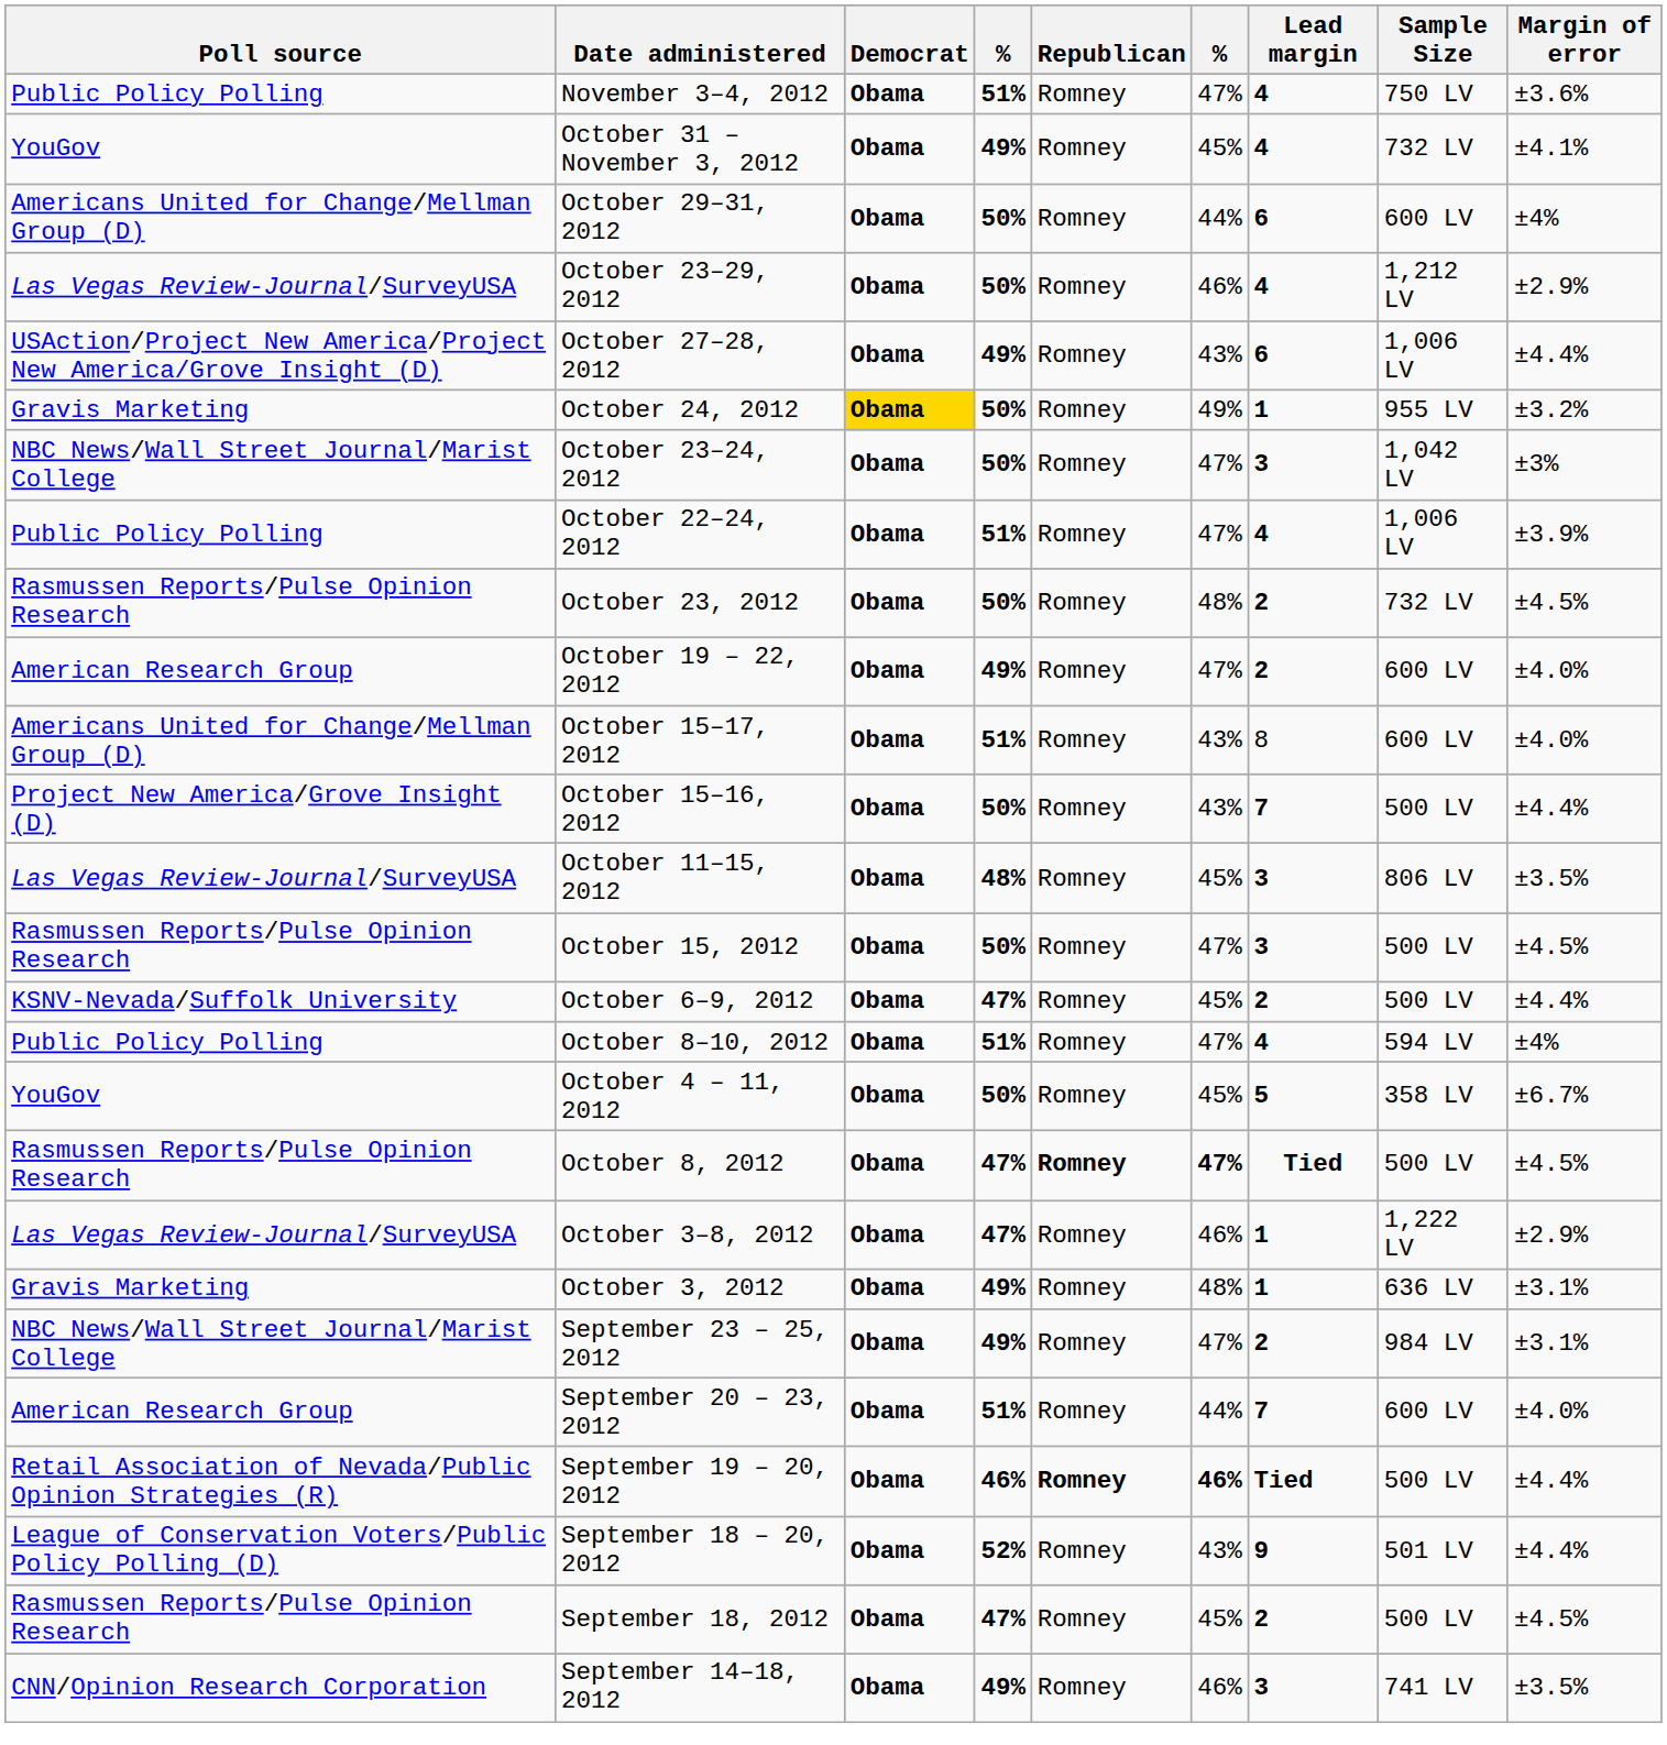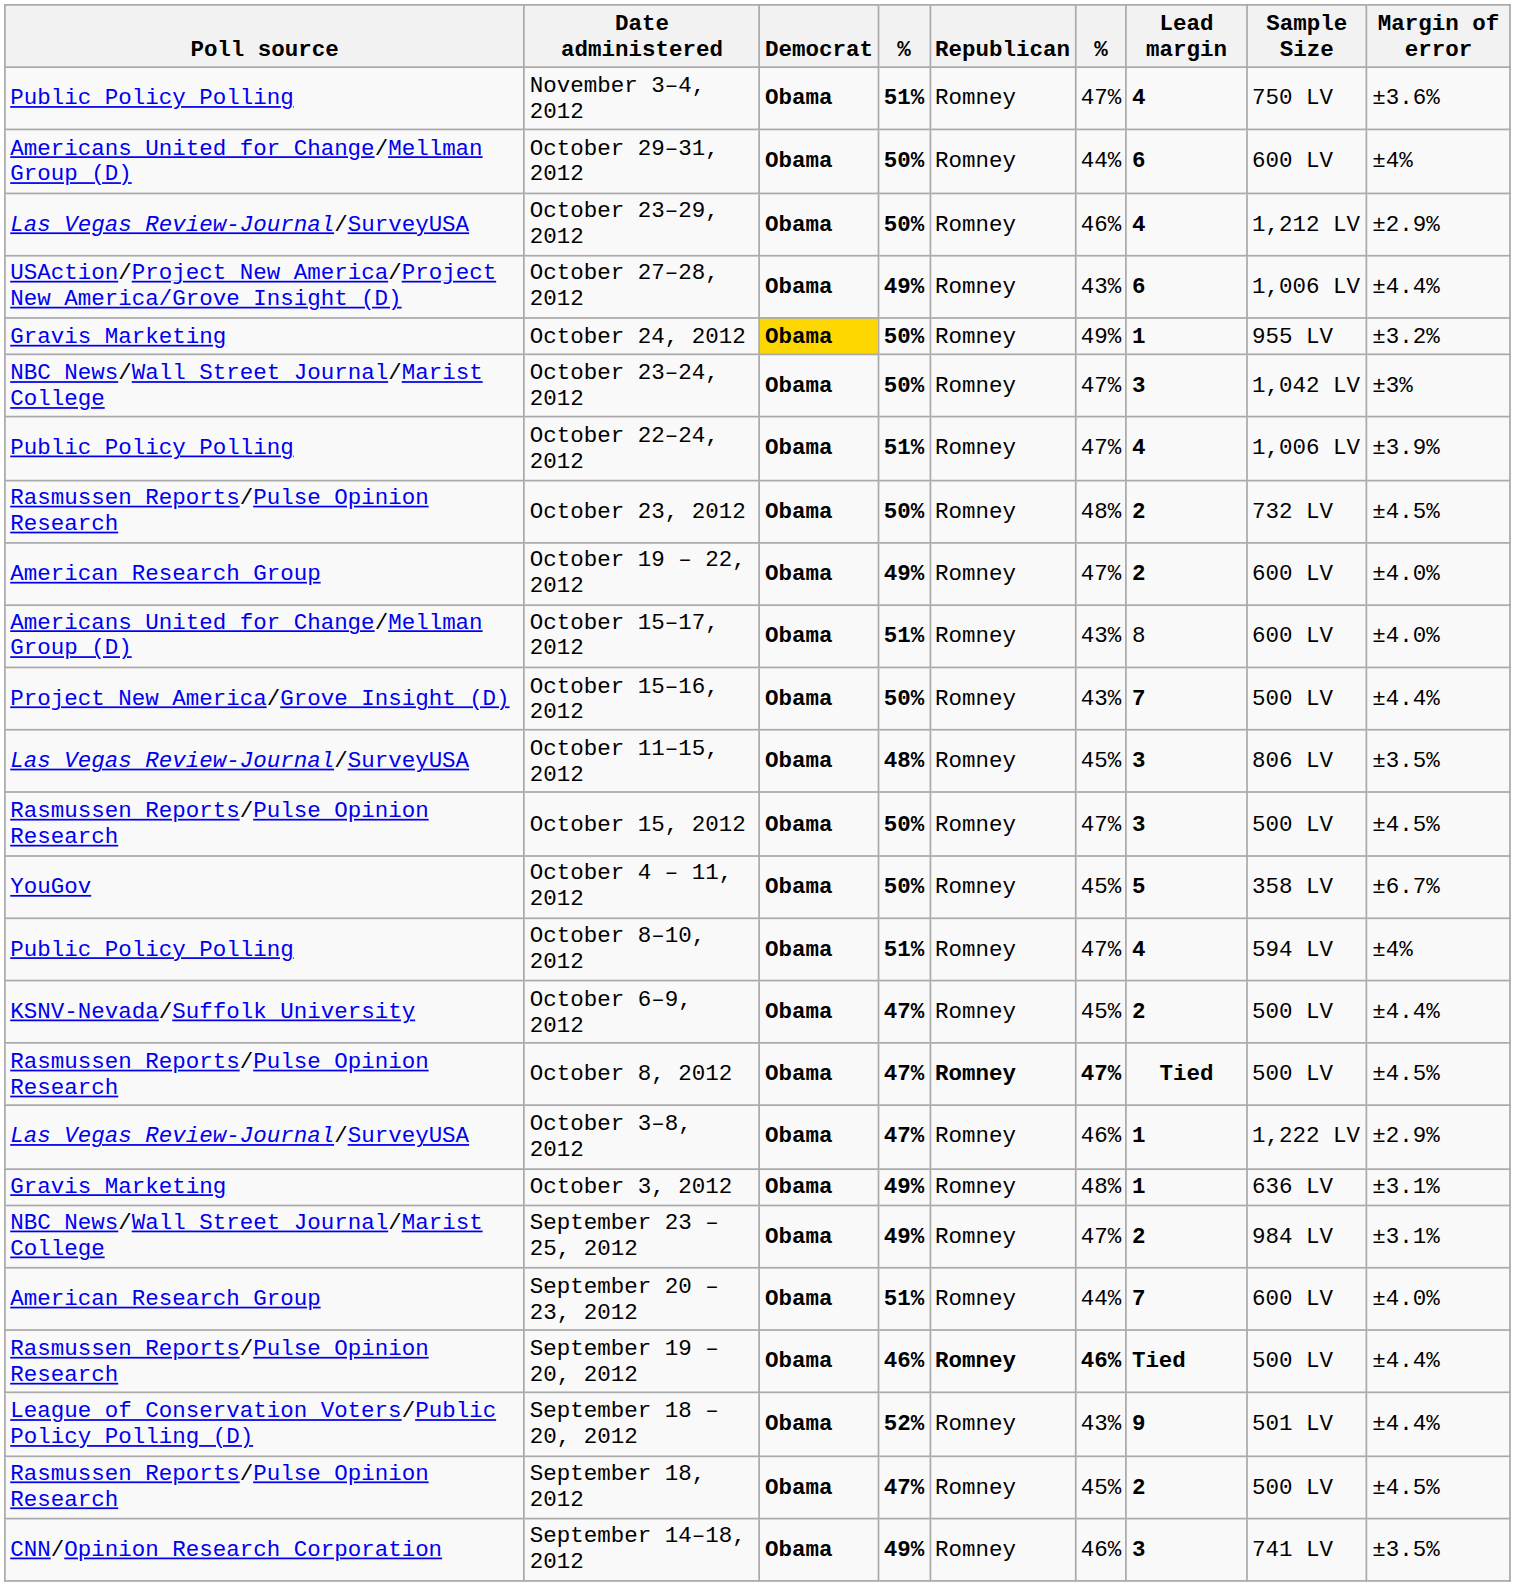 <table class="wikitable">
 <tr valign=bottom>
 <th>Poll source</th>
 <th>Date administered</th>
 <th>Democrat</th>
 <th>%</th>
 <th>Republican</th>
 <th>%</th>
 <th>Lead margin</th>
 <th>Sample Size</th>
 <th>Margin of error</th>
 </tr>
 <tr>
 <td><a href='#'>Public Policy Polling</a></td>
 <td>November 3–4, 2012</td>
 <td><strong>Obama</strong></td>
 <td><strong>51%</strong></td>
 <td>Romney</td>
 <td>47%</td>
 <td><strong>4</strong></td>
 <td>750 LV</td>
 <td>±3.6%</td>
-</tr>
-<tr>
-<td><a href='#'>YouGov</a></td>
-<td>October 31 – November 3, 2012</td>
-<td><strong>Obama</strong></td>
-<td><strong>49%</strong></td>
-<td>Romney</td>
-<td>45%</td>
-<td><strong>4</strong></td>
-<td>732 LV</td>
-<td>±4.1%</td>
 </tr>
 <tr>
 <td><a href='#'>Americans United for Change</a>/<a href='#'>Mellman Group (D)</a></td>
 <td>October 29–31, 2012</td>
 <td><strong>Obama</strong></td>
 <td><strong>50%</strong></td>
 <td>Romney</td>
 <td>44%</td>
 <td><strong>6</strong></td>
 <td>600 LV</td>
 <td>±4%</td>
 </tr>
 <tr>
 <td><em><a href='#'>Las Vegas Review-Journal</a></em>/<a href='#'>SurveyUSA</a></td>
 <td>October 23–29, 2012</td>
 <td><strong>Obama</strong></td>
 <td><strong>50%</strong></td>
 <td>Romney</td>
 <td>46%</td>
 <td><strong>4</strong></td>
 <td>1,212 LV</td>
 <td>±2.9%</td>
 </tr>
 <tr>
 <td><a href='#'>USAction</a>/<a href='#'>Project New America</a>/<a href='#'>Project New America/Grove Insight (D)</a></td>
 <td>October 27–28, 2012</td>
 <td><strong>Obama</strong></td>
 <td><strong>49%</strong></td>
 <td>Romney</td>
 <td>43%</td>
 <td><strong>6</strong></td>
 <td>1,006 LV</td>
 <td>±4.4%</td>
 </tr>
 <tr>
 <td><a href='#'>Gravis Marketing</a></td>
 <td>October 24, 2012</td>
 <td style="background: gold;"><strong>Obama</strong></td>
 <td><strong>50%</strong></td>
 <td>Romney</td>
 <td>49%</td>
 <td><strong>1</strong></td>
 <td>955 LV</td>
 <td>±3.2%</td>
 </tr>
 <tr>
 <td><a href='#'>NBC News</a>/<a href='#'>Wall Street Journal</a>/<a href='#'>Marist College</a></td>
 <td>October 23–24, 2012</td>
 <td><strong>Obama</strong></td>
 <td><strong>50%</strong></td>
 <td>Romney</td>
 <td>47%</td>
 <td><strong>3</strong></td>
 <td>1,042 LV</td>
 <td>±3%</td>
 </tr>
 <tr>
 <td><a href='#'>Public Policy Polling</a></td>
 <td>October 22–24, 2012</td>
 <td><strong>Obama</strong></td>
 <td><strong>51%</strong></td>
 <td>Romney</td>
 <td>47%</td>
 <td><strong>4</strong></td>
 <td>1,006 LV</td>
 <td>±3.9%</td>
 </tr>
 <tr>
 <td><a href='#'>Rasmussen Reports</a>/<a href='#'>Pulse Opinion Research</a></td>
 <td>October 23, 2012</td>
 <td><strong>Obama</strong></td>
 <td><strong>50%</strong></td>
 <td>Romney</td>
 <td>48%</td>
 <td><strong>2</strong></td>
 <td>732 LV</td>
 <td>±4.5%</td>
 </tr>
 <tr>
 <td><a href='#'>American Research Group</a></td>
 <td>October 19 – 22, 2012</td>
 <td><strong>Obama</strong></td>
 <td><strong>49%</strong></td>
 <td>Romney</td>
 <td>47%</td>
 <td><strong>2</strong></td>
 <td>600 LV</td>
 <td>±4.0%</td>
 </tr>
 <tr>
 <td><a href='#'>Americans United for Change</a>/<a href='#'>Mellman Group (D)</a></td>
 <td>October 15–17, 2012</td>
 <td><strong>Obama</strong></td>
 <td><strong>51%</strong></td>
 <td>Romney</td>
 <td>43%</td>
 <td>8</td>
 <td>600 LV</td>
 <td>±4.0%</td>
 </tr>
 <tr>
 <td><a href='#'>Project New America</a>/<a href='#'>Grove Insight (D)</a></td>
 <td>October 15–16, 2012</td>
 <td><strong>Obama</strong></td>
 <td><strong>50%</strong></td>
 <td>Romney</td>
 <td>43%</td>
 <td><strong>7</strong></td>
 <td>500 LV</td>
 <td>±4.4%</td>
 </tr>
 <tr>
 <td><em><a href='#'>Las Vegas Review-Journal</a></em>/<a href='#'>SurveyUSA</a></td>
 <td>October 11–15, 2012</td>
 <td><strong>Obama</strong></td>
 <td><strong>48%</strong></td>
 <td>Romney</td>
 <td>45%</td>
 <td><strong>3</strong></td>
 <td>806 LV</td>
 <td>±3.5%</td>
 </tr>
 <tr>
 <td><a href='#'>Rasmussen Reports</a>/<a href='#'>Pulse Opinion Research</a></td>
 <td>October 15, 2012</td>
 <td><strong>Obama</strong></td>
 <td><strong>50%</strong></td>
 <td>Romney</td>
 <td>47%</td>
 <td><strong>3</strong></td>
 <td>500 LV</td>
 <td>±4.5%</td>
 </tr>
 <tr>
-<td><a href='#'>KSNV-Nevada</a>/<a href='#'>Suffolk University</a></td>
-<td>October 6–9, 2012</td>
+<td><a href='#'>YouGov</a></td>
+<td>October 4 – 11, 2012</td>
 <td><strong>Obama</strong></td>
-<td><strong>47%</strong></td>
+<td><strong>50%</strong></td>
 <td>Romney</td>
 <td>45%</td>
-<td><strong>2</strong></td>
-<td>500 LV</td>
-<td>±4.4%</td>
+<td><strong>5</strong></td>
+<td>358 LV</td>
+<td>±6.7%</td>
 </tr>
 <tr>
 <td><a href='#'>Public Policy Polling</a></td>
 <td>October 8–10, 2012</td>
 <td><strong>Obama</strong></td>
 <td><strong>51%</strong></td>
 <td>Romney</td>
 <td>47%</td>
 <td><strong>4</strong></td>
 <td>594 LV</td>
 <td>±4%</td>
 </tr>
 <tr>
-<td><a href='#'>YouGov</a></td>
-<td>October 4 – 11, 2012</td>
+<td><a href='#'>KSNV-Nevada</a>/<a href='#'>Suffolk University</a></td>
+<td>October 6–9, 2012</td>
 <td><strong>Obama</strong></td>
-<td><strong>50%</strong></td>
+<td><strong>47%</strong></td>
 <td>Romney</td>
 <td>45%</td>
-<td><strong>5</strong></td>
-<td>358 LV</td>
-<td>±6.7%</td>
+<td><strong>2</strong></td>
+<td>500 LV</td>
+<td>±4.4%</td>
 </tr>
 <tr>
 <td><a href='#'>Rasmussen Reports</a>/<a href='#'>Pulse Opinion Research</a></td>
 <td>October 8, 2012</td>
 <td><strong>Obama</strong></td>
 <td><strong>47%</strong></td>
 <td><strong>Romney</strong></td>
 <td><strong>47%</strong></td>
 <td align=center><strong>Tied</strong></td>
 <td>500 LV</td>
 <td>±4.5%</td>
 </tr>
 <tr>
 <td><em><a href='#'>Las Vegas Review-Journal</a></em>/<a href='#'>SurveyUSA</a></td>
 <td>October 3–8, 2012</td>
 <td><strong>Obama</strong></td>
 <td><strong>47%</strong></td>
 <td>Romney</td>
 <td>46%</td>
 <td><strong>1</strong></td>
 <td>1,222 LV</td>
 <td>±2.9%</td>
 </tr>
 <tr>
 <td><a href='#'>Gravis Marketing</a></td>
 <td>October 3, 2012</td>
 <td><strong>Obama</strong></td>
 <td><strong>49%</strong></td>
 <td>Romney</td>
 <td>48%</td>
 <td><strong>1</strong></td>
 <td>636 LV</td>
 <td>±3.1%</td>
 </tr>
 <tr>
 <td><a href='#'>NBC News</a>/<a href='#'>Wall Street Journal</a>/<a href='#'>Marist College</a></td>
 <td>September 23 – 25, 2012</td>
 <td><strong>Obama</strong></td>
 <td><strong>49%</strong></td>
 <td>Romney</td>
 <td>47%</td>
 <td><strong>2</strong></td>
 <td>984 LV</td>
 <td>±3.1%</td>
 </tr>
 <tr>
 <td><a href='#'>American Research Group</a></td>
 <td>September 20 – 23, 2012</td>
 <td><strong>Obama</strong></td>
 <td><strong>51%</strong></td>
 <td>Romney</td>
 <td>44%</td>
 <td><strong>7</strong></td>
 <td>600 LV</td>
 <td>±4.0%</td>
 </tr>
 <tr>
-<td><a href='#'>Retail Association of Nevada</a>/<a href='#'>Public Opinion Strategies (R)</a></td>
+<td><a href='#'>Rasmussen Reports</a>/<a href='#'>Pulse Opinion Research</a></td>
 <td>September 19 – 20, 2012</td>
 <td><strong>Obama</strong></td>
 <td><strong>46%</strong></td>
 <td><strong>Romney</strong></td>
 <td><strong>46%</strong></td>
 <td><strong>Tied</strong></td>
 <td>500 LV</td>
 <td>±4.4%</td>
 </tr>
 <tr>
 <td><a href='#'>League of Conservation Voters</a>/<a href='#'>Public Policy Polling (D)</a></td>
 <td>September 18 – 20, 2012</td>
 <td><strong>Obama</strong></td>
 <td><strong>52%</strong></td>
 <td>Romney</td>
 <td>43%</td>
 <td><strong>9</strong></td>
 <td>501 LV</td>
 <td>±4.4%</td>
 </tr>
 <tr>
 <td><a href='#'>Rasmussen Reports</a>/<a href='#'>Pulse Opinion Research</a></td>
 <td>September 18, 2012</td>
 <td><strong>Obama</strong></td>
 <td><strong>47%</strong></td>
 <td>Romney</td>
 <td>45%</td>
 <td><strong>2</strong></td>
 <td>500 LV</td>
 <td>±4.5%</td>
 </tr>
 <tr>
 <td><a href='#'>CNN</a>/<a href='#'>Opinion Research Corporation</a></td>
 <td>September 14–18, 2012</td>
 <td><strong>Obama</strong></td>
 <td><strong>49%</strong></td>
 <td>Romney</td>
 <td>46%</td>
 <td><strong>3</strong></td>
 <td>741 LV</td>
 <td>±3.5%</td>
 </tr>
 </table>
